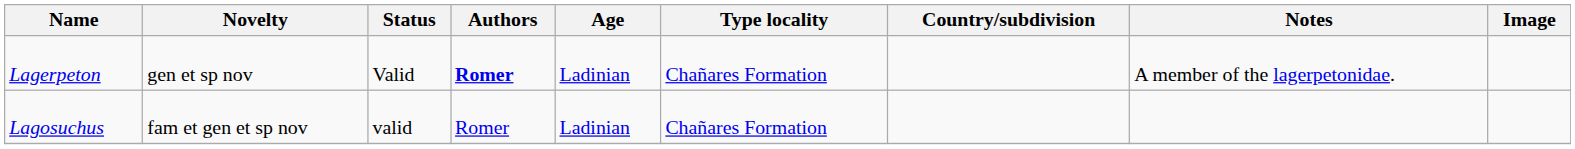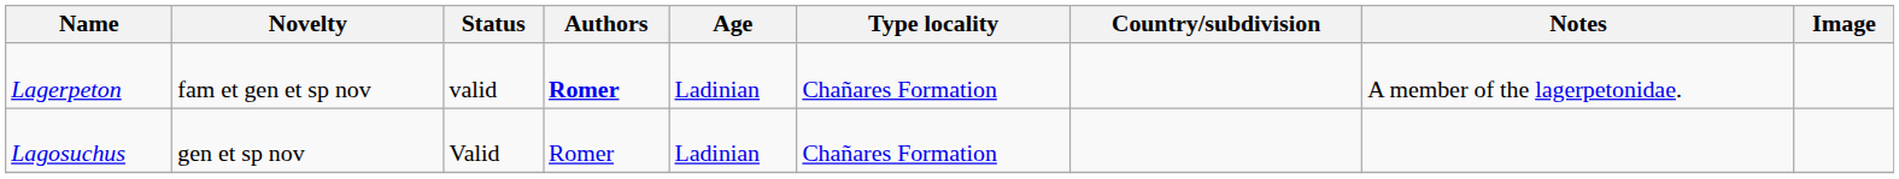 <table class="wikitable sortable" align="center" width="100%">
 <tr>
 <th>Name</th>
 <th>Novelty</th>
 <th>Status</th>
 <th>Authors</th>
 <th>Age</th>
 <th>Type locality</th>
 <th>Country/subdivision</th>
 <th>Notes</th>
 <th>Image</th>
 </tr>
 <tr>
 <td><br><em><a href='#'>Lagerpeton</a></em></td>
-<td><br>gen et sp nov</td>
-<td><br>Valid</td>
+<td><br>fam et gen et sp nov</td>
+<td><br>valid</td>
 <td><strong><br><a href='#'>Romer</a></strong></td>
 <td><br><a href='#'>Ladinian</a></td>
 <td><br><a href='#'>Chañares Formation</a></td>
 <td><br></td>
 <td><br>A member of the <a href='#'>lagerpetonidae</a>.</td>
 <td><br></td>
 </tr>
 <tr>
 <td><br><em><a href='#'>Lagosuchus</a></em></td>
-<td><br>fam et gen et sp nov</td>
-<td><br>valid</td>
+<td><br>gen et sp nov</td>
+<td><br>Valid</td>
 <td><br><a href='#'>Romer</a></td>
 <td><br><a href='#'>Ladinian</a></td>
 <td><br><a href='#'>Chañares Formation</a></td>
 <td><br></td>
 <td></td>
 <td></td>
 </tr>
 <tr>
 </tr>
 </table>
